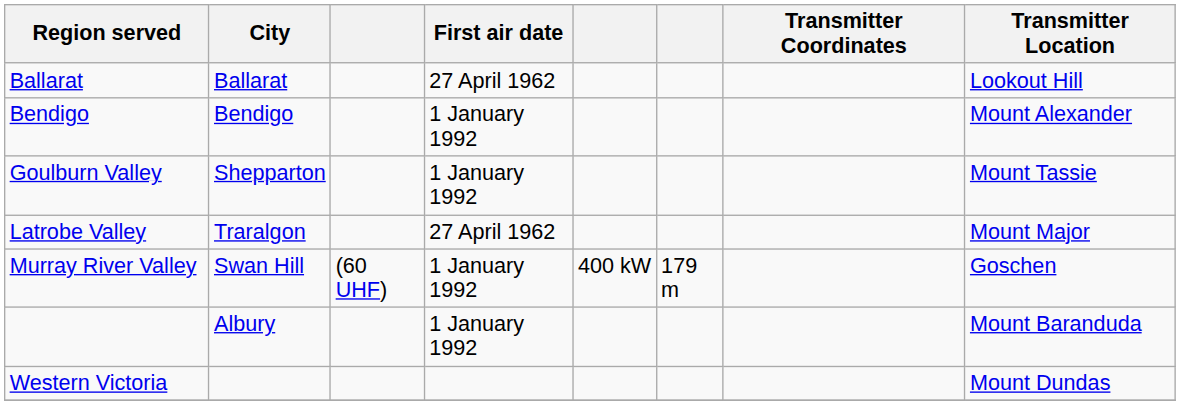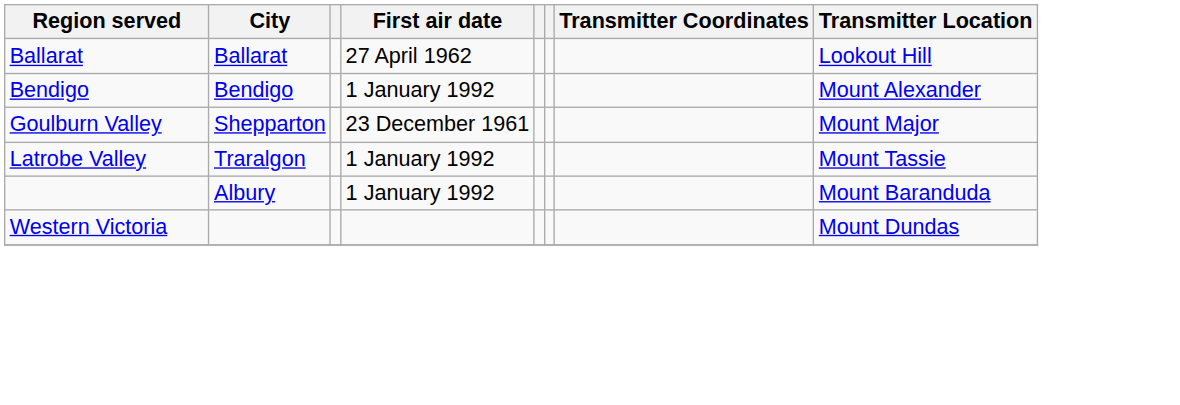 <table class="wikitable">
 <tr>
 <th scope="col" style="min-width: 9em;">Region served</th>
 <th>City</th>
 <th></th>
 <th>First air date</th>
 <th></th>
 <th></th>
 <th>Transmitter Coordinates</th>
 <th>Transmitter Location</th>
 </tr>
 <tr style="vertical-align: top; text-align: left;">
 <td><a href='#'>Ballarat</a></td>
 <td><a href='#'>Ballarat</a></td>
 <td></td>
 <td>27 April 1962</td>
 <td></td>
 <td></td>
 <td></td>
 <td><a href='#'>Lookout Hill</a></td>
 </tr>
 <tr style="vertical-align: top; text-align: left;">
 <td><a href='#'>Bendigo</a></td>
 <td><a href='#'>Bendigo</a></td>
 <td></td>
 <td>1 January 1992</td>
 <td></td>
 <td></td>
 <td></td>
 <td><a href='#'>Mount Alexander</a></td>
 </tr>
 <tr style="vertical-align: top; text-align: left;">
 <td><a href='#'>Goulburn Valley</a></td>
 <td><a href='#'>Shepparton</a></td>
 <td></td>
-<td>1 January 1992</td>
-<td></td>
-<td></td>
-<td></td>
-<td><a href='#'>Mount Tassie</a></td>
-</tr>
-<tr style="vertical-align: top; text-align: left;">
-<td><a href='#'>Latrobe Valley</a></td>
-<td><a href='#'>Traralgon</a></td>
-<td></td>
-<td>27 April 1962</td>
+<td>23 December 1961</td>
 <td></td>
 <td></td>
 <td></td>
 <td><a href='#'>Mount Major</a></td>
 </tr>
 <tr style="vertical-align: top; text-align: left;">
-<td><a href='#'>Murray River Valley</a></td>
-<td><a href='#'>Swan Hill</a></td>
-<td 50 UHF>(60 <a href='#'>UHF</a>)</td>
+<td><a href='#'>Latrobe Valley</a></td>
+<td><a href='#'>Traralgon</a></td>
+<td></td>
 <td>1 January 1992</td>
-<td>400 kW</td>
-<td>179 m</td>
 <td></td>
-<td><a href='#'>Goschen</a></td>
+<td></td>
+<td></td>
+<td><a href='#'>Mount Tassie</a></td>
 </tr>
 <tr style="vertical-align: top; text-align: left;">
 <td></td>
 <td><a href='#'>Albury</a></td>
 <td></td>
 <td>1 January 1992</td>
 <td></td>
 <td></td>
 <td></td>
 <td><a href='#'>Mount Baranduda</a></td>
 </tr>
 <tr style="vertical-align: top; text-align: left;">
 <td><a href='#'>Western Victoria</a></td>
 <td></td>
 <td></td>
 <td></td>
 <td></td>
 <td></td>
 <td></td>
 <td><a href='#'>Mount Dundas</a></td>
 </tr>
 <tr style="vertical-align: top; text-align: left;">
 </tr>
 </table>
